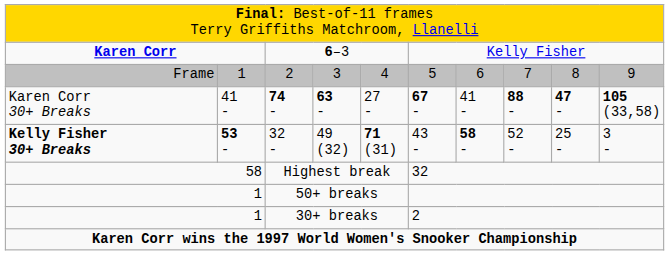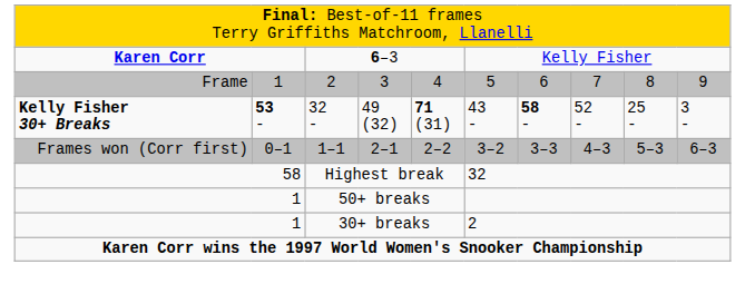 <table class="wikitable"  style="font-size: 95%; margin: 1em auto 1em auto;">
 <tr>
 <td colspan=10 align="center" bgcolor="#ffd700"><strong>Final:</strong> Best-of-11 frames<br>Terry Griffiths Matchroom, <a href='#'>Llanelli</a></td>
 </tr>
 <tr>
 <td colspan=2 align="center"><strong><a href='#'>Karen Corr</a></strong> <br> </td>
 <td colspan=3 align="center"><strong>6</strong>–3</td>
 <td colspan=5 align="center"><a href='#'>Kelly Fisher</a> <br> </td>
 </tr>
 <tr>
 <td style="width: 15em;; background: silver;" align="right">Frame</td>
 <td style="width: 3em; background: silver;" align="center">1</td>
 <td style="width: 3em; background: silver;" align="center">2</td>
 <td style="width: 3em; background: silver;" align="center">3</td>
 <td style="width: 3em; background: silver;" align="center">4</td>
 <td style="width: 3em; background: silver;" align="center">5</td>
 <td style="width: 3em; background: silver;" align="center">6</td>
 <td style="width: 3em; background: silver;" align="center">7</td>
 <td style="width: 3em; background: silver;" align="center">8</td>
 <td style="width: 3em; background: silver;" align="center">9</td>
 </tr>
 <tr>
-<td>Karen Corr<br> <em>30+ Breaks</em></td>
-<td>41<br>-</td>
-<td><strong>74</strong><br>-</td>
-<td><strong>63</strong><br>-</td>
-<td>27<br>-</td>
-<td><strong>67</strong><br>-</td>
-<td>41<br>-</td>
-<td><strong>88</strong><br>-</td>
-<td><strong>47</strong><br>-</td>
-<td><strong>105</strong><br>(33,58)</td>
-</tr>
-<tr>
 <td><strong>Kelly Fisher<br>  <em>30+ Breaks</em></strong></td>
 <td><strong>53</strong><br>-</td>
 <td>32<br>-</td>
 <td>49<br>(32)</td>
 <td><strong>71</strong><br>(31)</td>
 <td>43<br>-</td>
 <td><strong>58</strong><br>-</td>
 <td>52<br>-</td>
 <td>25<br>-</td>
 <td>3<br>-</td>
+</tr>
+<tr>
+<td style="background: silver;" align="right">Frames won (Corr first)</td>
+<td style="background: silver;" align="center">0–1</td>
+<td style="background: silver;" align="center">1–1</td>
+<td style="background: silver;" align="center">2–1</td>
+<td style="background: silver;" align="center">2–2</td>
+<td style="background: silver;" align="center">3–2</td>
+<td style="background: silver;" align="center">3–3</td>
+<td style="background: silver;" align="center">4–3</td>
+<td style="background: silver;" align="center">5–3</td>
+<td style="background: silver;" align="center">6–3</td>
 </tr>
 <tr>
 <td colspan=2 align="right">58</td>
 <td colspan=3 align="center">Highest break</td>
 <td colspan=5 align="left">32</td>
 </tr>
 <tr>
 <td colspan=2 align="right">1</td>
 <td colspan=3 align="center">50+ breaks</td>
 <td colspan=5 align="left"></td>
 </tr>
 <tr>
 <td colspan=2 align="right">1</td>
 <td colspan=3 align="center">30+ breaks</td>
 <td colspan=5 align="left">2</td>
 </tr>
 <tr>
 <td colspan=10 align="center"><strong>Karen Corr wins the 1997 World Women's Snooker Championship</strong></td>
 </tr>
 </table>
